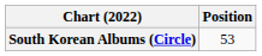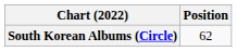 <table class="wikitable plainrowheaders" style="text-align:center">
 <tr>
 <th scope="col">Chart (2022)</th>
 <th scope="col">Position</th>
 </tr>
 <tr>
 <th scope="row">South Korean Albums (<a href='#'>Circle</a>)</th>
-<td>53</td>
+<td>62</td>
 </tr>
 </table>
